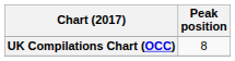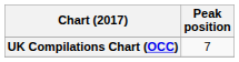 <table class="wikitable sortable plainrowheaders" style="text-align:center">
 <tr>
 <th>Chart (2017)</th>
 <th>Peak<br>position</th>
 </tr>
 <tr>
 </tr>
 <tr>
 </tr>
 <tr>
 <th scope="row">UK Compilations Chart (<a href='#'>OCC</a>)</th>
-<td>8</td>
+<td>7</td>
 </tr>
 <tr>
 </tr>
 <tr>
 </tr>
 </table>
